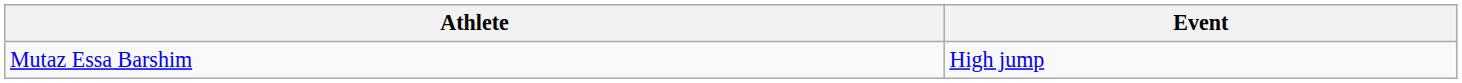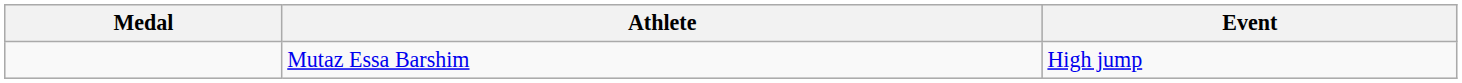 <table class="wikitable" style="font-size:90%" width=60%>
 <tr>
+<th>Medal</th>
 <th>Athlete</th>
 <th>Event</th>
 </tr>
 <tr>
+<td></td>
 <td><a href='#'>Mutaz Essa Barshim</a></td>
 <td><a href='#'>High jump</a></td>
 </tr>
 </table>
